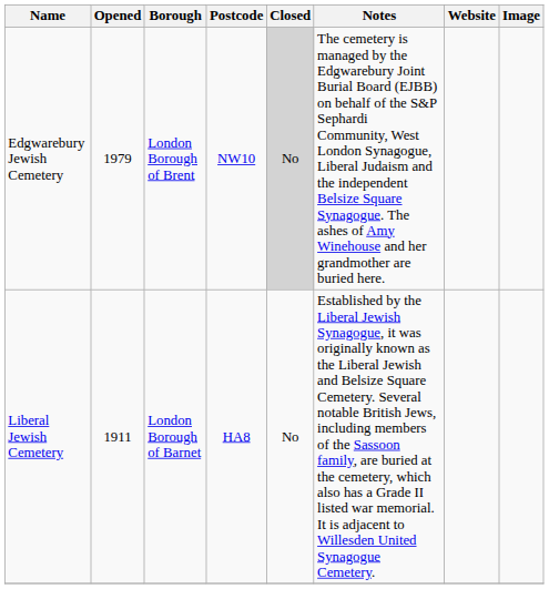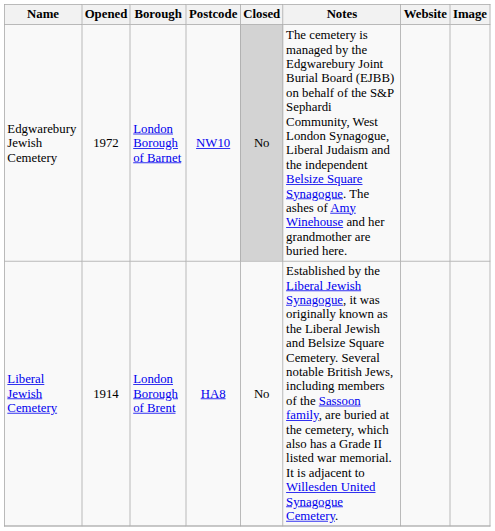 <table class="wikitable sortable" style="text-align:center;">
 <tr>
 <th>Name</th>
 <th>Opened</th>
 <th>Borough</th>
 <th>Postcode</th>
 <th>Closed</th>
 <th>Notes</th>
 <th>Website</th>
 <th>Image</th>
 </tr>
 <tr>
 <td style="text-align:left;">Edgwarebury Jewish Cemetery</td>
-<td>1979</td>
-<td style="text-align:left;"><a href='#'>London Borough of Brent</a></td>
+<td>1972</td>
+<td style="text-align:left;"><a href='#'>London Borough of Barnet</a></td>
 <td><a href='#'>NW10</a></td>
 <td style="background: lightgrey;">No</td>
 <td style="text-align:left;">The cemetery is managed by the Edgwarebury Joint Burial Board (EJBB) on behalf of the S&P Sephardi Community, West London Synagogue, Liberal Judaism and the independent <a href='#'>Belsize Square Synagogue</a>. The ashes of <a href='#'>Amy Winehouse</a> and her grandmother are buried here.</td>
 <td></td>
 <td></td>
 </tr>
 <tr>
 <td style="text-align:left;"><a href='#'>Liberal Jewish Cemetery</a></td>
-<td>1911</td>
-<td style="text-align:left;"><a href='#'>London Borough of Barnet</a></td>
+<td>1914</td>
+<td style="text-align:left;"><a href='#'>London Borough of Brent</a></td>
 <td><a href='#'>HA8</a></td>
 <td>No</td>
 <td style="text-align:left;">Established  by the <a href='#'>Liberal Jewish Synagogue</a>, it was originally known as the Liberal Jewish and Belsize Square Cemetery. Several notable British Jews, including members of the <a href='#'>Sassoon family</a>, are buried at the cemetery, which also has a Grade II listed war memorial. It is adjacent to  <a href='#'>Willesden United Synagogue Cemetery</a>.</td>
 <td></td>
 <td></td>
 </tr>
 <tr>
 </tr>
 </table>
